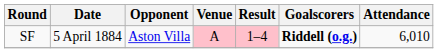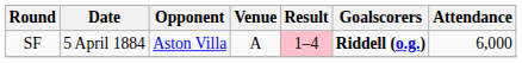 <table class="wikitable">
 <tr>
 <th>Round</th>
 <th>Date</th>
 <th>Opponent</th>
 <th>Venue</th>
 <th>Result</th>
 <th>Goalscorers</th>
 <th>Attendance</th>
 </tr>
 <tr>
 <td align="center">SF</td>
 <td align="right">5 April 1884</td>
 <td><a href='#'>Aston Villa</a></td>
-<td align="center" style="background: pink;">A</td>
+<td align="center">A</td>
 <td align="center" bgcolor="Pink">1–4</td>
 <td><strong>Riddell (<a href='#'>o.g.</a>)</strong></td>
-<td align="right">6,010</td>
+<td align="right">6,000</td>
 </tr>
 <tr>
 </tr>
 </table>
